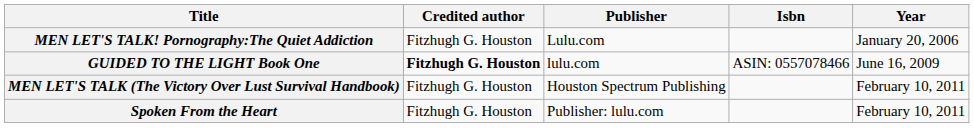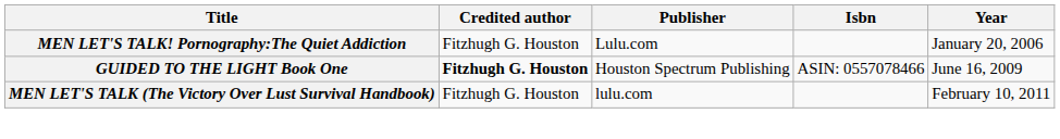 <table class="wikitable plainrowheaders sortable">
 <tr>
 <th scope="col">Title</th>
 <th scope="col">Credited author</th>
 <th scope="col">Publisher</th>
 <th scope="col">Isbn</th>
 <th scope="col">Year</th>
 </tr>
 <tr>
 <th scope="row"><em>MEN LET'S TALK! Pornography:The Quiet Addiction</em></th>
 <td>Fitzhugh G. Houston</td>
 <td>Lulu.com</td>
 <td></td>
 <td>January 20, 2006</td>
 </tr>
 <tr>
 <th scope="row"><em>GUIDED TO THE LIGHT Book One</em></th>
 <td><strong>Fitzhugh G. Houston</strong></td>
-<td>lulu.com</td>
+<td>Houston Spectrum Publishing</td>
 <td>ASIN: 0557078466</td>
 <td>June 16, 2009</td>
 </tr>
 <tr>
 <th scope="row"><em>MEN LET'S TALK (The Victory Over Lust Survival Handbook)</em></th>
 <td>Fitzhugh G. Houston</td>
-<td>Houston Spectrum Publishing</td>
-<td></td>
-<td>February 10, 2011</td>
-</tr>
-<tr>
-<th scope="row"><em>Spoken From the Heart</em></th>
-<td>Fitzhugh G. Houston</td>
-<td>Publisher: lulu.com</td>
+<td>lulu.com</td>
 <td></td>
 <td>February 10, 2011</td>
 </tr>
 </table>
